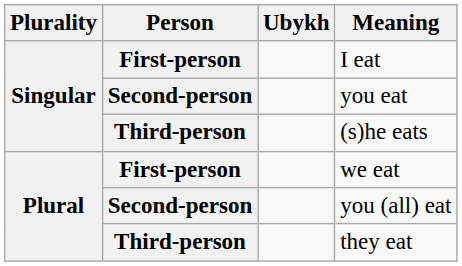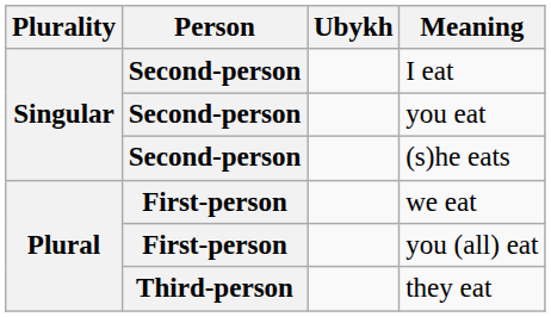 <table class="wikitable">
 <tr>
 <th>Plurality</th>
 <th>Person</th>
 <th>Ubykh</th>
 <th>Meaning</th>
 </tr>
 <tr>
 <th rowspan="3">Singular</th>
-<th>First-person</th>
+<th>Second-person</th>
 <td></td>
 <td>I eat</td>
 </tr>
 <tr>
 <th>Second-person</th>
 <td></td>
 <td>you eat</td>
 </tr>
 <tr>
-<th>Third-person</th>
+<th>Second-person</th>
 <td></td>
 <td>(s)he eats</td>
 </tr>
 <tr>
 <th rowspan="3">Plural</th>
 <th>First-person</th>
 <td></td>
 <td>we eat</td>
 </tr>
 <tr>
-<th>Second-person</th>
+<th>First-person</th>
 <td></td>
 <td>you (all) eat</td>
 </tr>
 <tr>
 <th>Third-person</th>
 <td></td>
 <td>they eat</td>
 </tr>
 </table>
